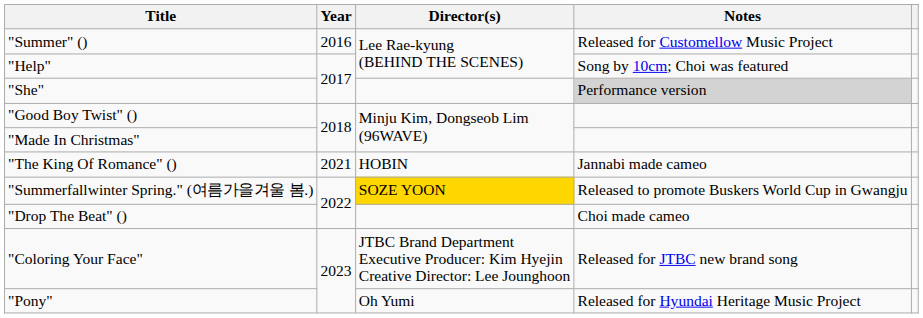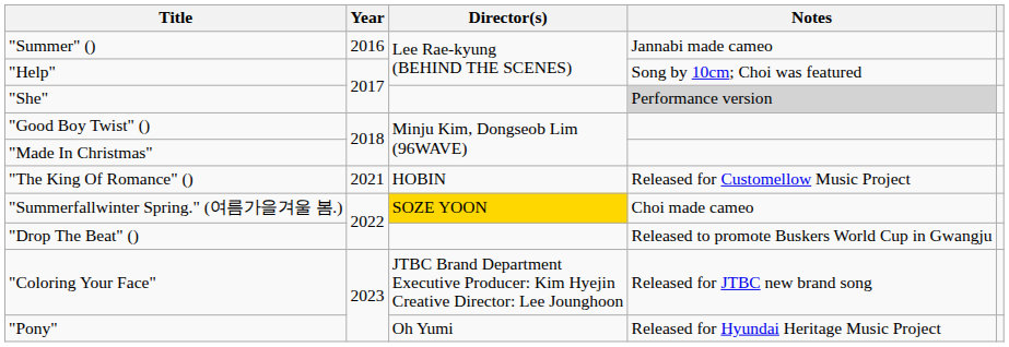 <table class="wikitable sortable plainrowheaders" style="text-align:left;">
 <tr>
 <th scope="col">Title</th>
 <th scope="col">Year</th>
 <th scope="col">Director(s)</th>
 <th scope="col">Notes</th>
 <th scope="col"></th>
 </tr>
 <tr>
 <td>"Summer" ()</td>
 <td>2016</td>
 <td rowspan="2">Lee Rae-kyung<br> (BEHIND THE SCENES)</td>
-<td>Released for <a href='#'>Customellow</a> Music Project</td>
+<td>Jannabi made cameo</td>
 <td style="text-align:center"></td>
 </tr>
 <tr>
 <td>"Help"</td>
 <td rowspan="2">2017</td>
 <td>Song by <a href='#'>10cm</a>; Choi was featured</td>
 <td style="text-align:center"></td>
 </tr>
 <tr>
 <td>"She"</td>
 <td></td>
 <td style="background: lightgrey;">Performance version</td>
 <td style="text-align:center"></td>
 </tr>
 <tr>
 <td>"Good Boy Twist" ()</td>
 <td rowspan="2">2018</td>
 <td rowspan="2">Minju Kim, Dongseob Lim<br> (96WAVE)</td>
 <td></td>
 <td style="text-align:center"></td>
 </tr>
 <tr>
 <td>"Made In Christmas"</td>
 <td></td>
 <td style="text-align:center"></td>
 </tr>
 <tr>
 <td>"The King Of Romance" ()</td>
 <td>2021</td>
 <td>HOBIN</td>
-<td>Jannabi made cameo</td>
+<td>Released for <a href='#'>Customellow</a> Music Project</td>
 <td style="text-align:center"></td>
 </tr>
 <tr>
 <td>"Summerfallwinter Spring." (여름가을겨울 봄.)</td>
 <td rowspan="2">2022</td>
 <td style="background: gold;">SOZE YOON</td>
-<td>Released to promote Buskers World Cup in Gwangju</td>
+<td>Choi made cameo</td>
 <td style="text-align:center"></td>
 </tr>
 <tr>
 <td>"Drop The Beat" ()</td>
 <td></td>
-<td>Choi made cameo</td>
+<td>Released to promote Buskers World Cup in Gwangju</td>
 <td style="text-align:center"></td>
 </tr>
 <tr>
 <td>"Coloring Your Face"</td>
 <td rowspan="2">2023</td>
 <td>JTBC Brand Department<br>Executive Producer: Kim Hyejin<br> Creative Director: Lee Jounghoon</td>
 <td>Released for <a href='#'>JTBC</a> new brand song</td>
 <td style="text-align:center"></td>
 </tr>
 <tr>
 <td>"Pony"</td>
 <td>Oh Yumi</td>
 <td>Released for <a href='#'>Hyundai</a> Heritage Music Project</td>
 <td style="text-align:center"></td>
 </tr>
 </table>
